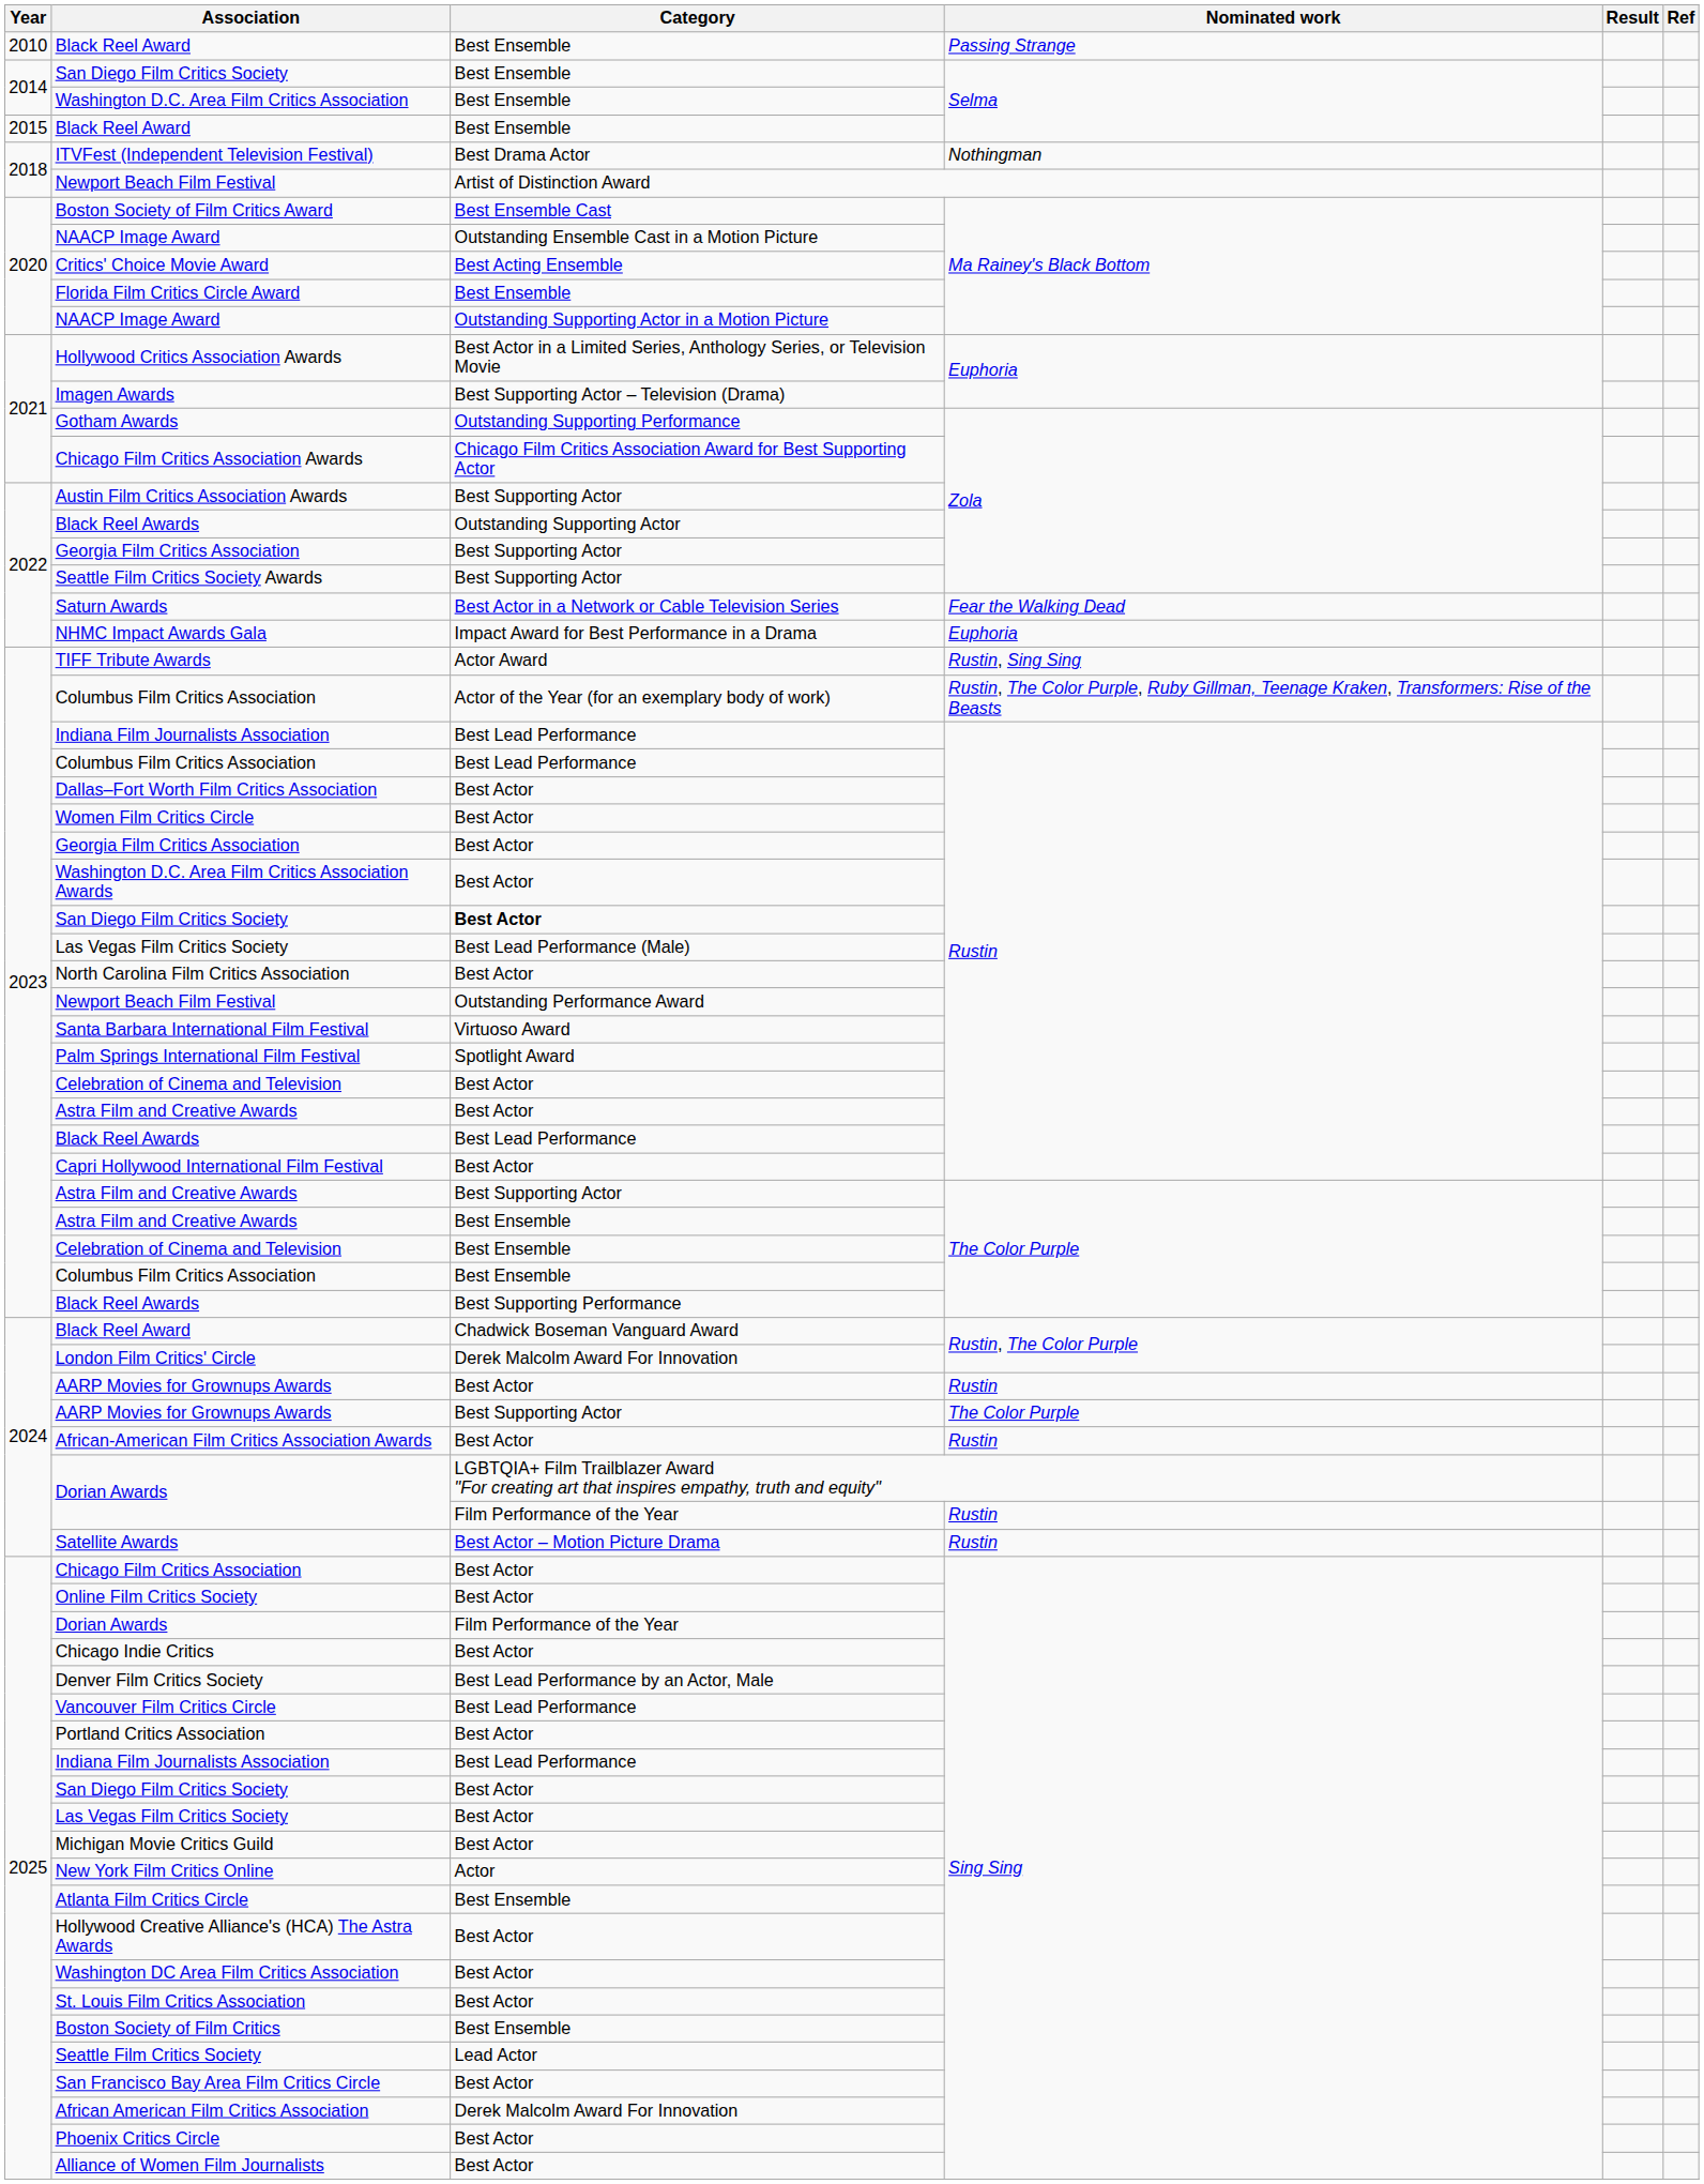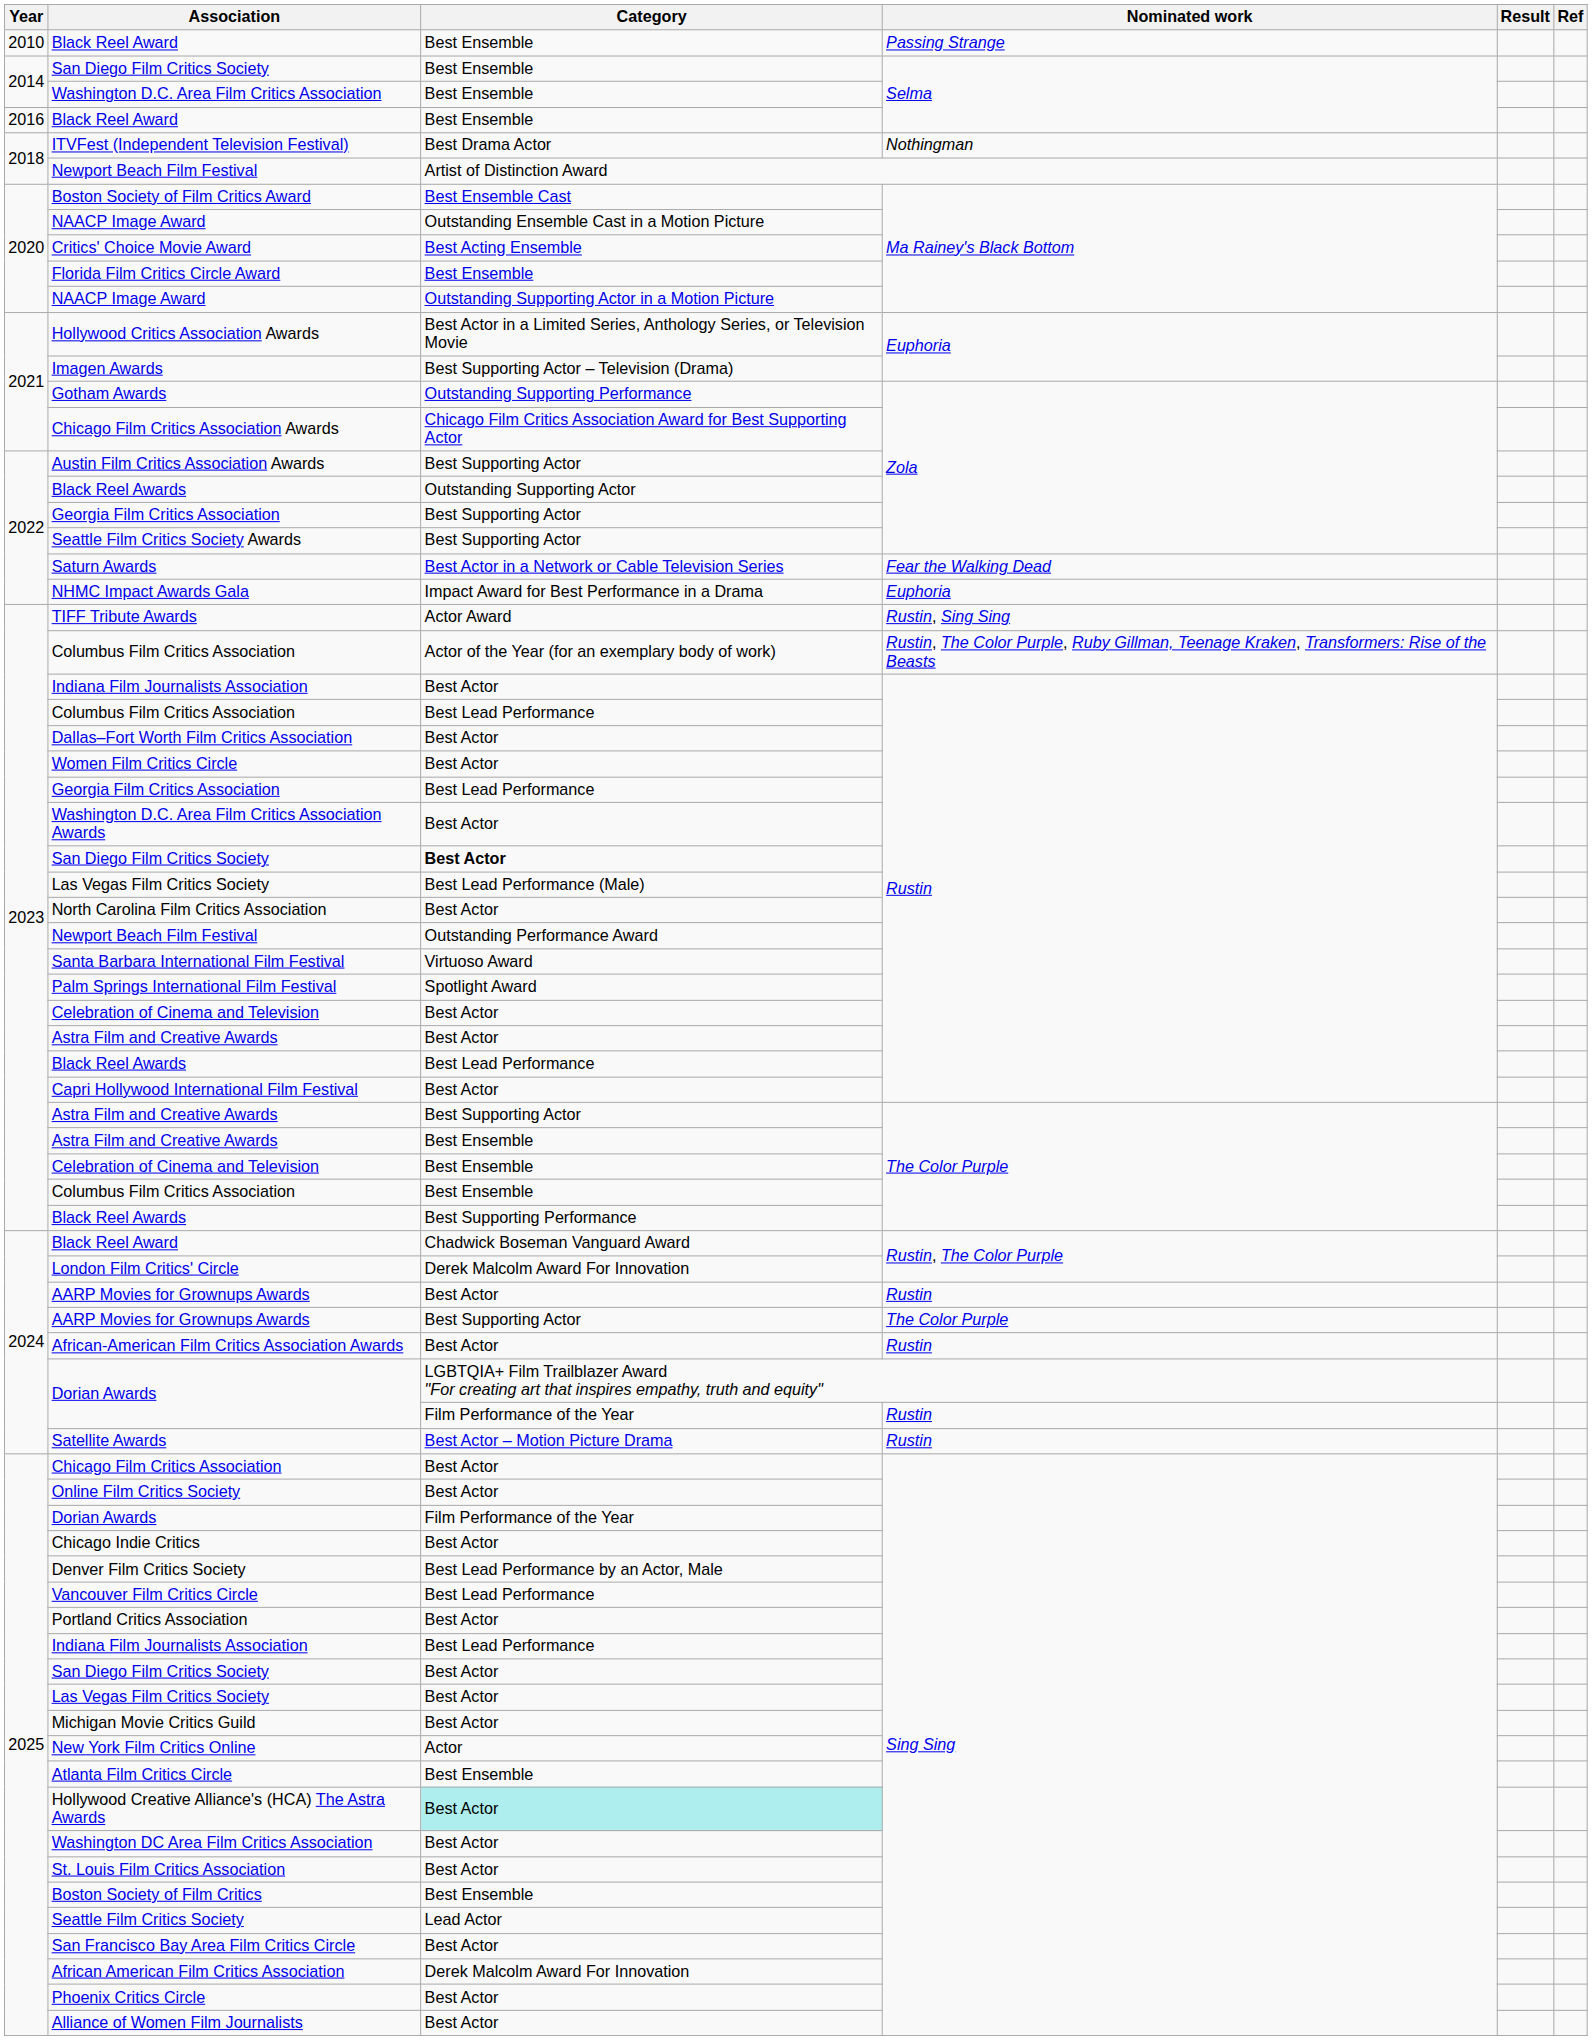 <table class="wikitable sortable">
 <tr>
 <th>Year</th>
 <th>Association</th>
 <th>Category</th>
 <th>Nominated work</th>
 <th>Result</th>
 <th class="unsortable">Ref</th>
 </tr>
 <tr>
 <td>2010</td>
 <td><a href='#'>Black Reel Award</a></td>
 <td>Best Ensemble</td>
 <td><em><a href='#'>Passing Strange</a></em></td>
 <td></td>
 <td></td>
 </tr>
 <tr>
 <td rowspan="2">2014</td>
 <td><a href='#'>San Diego Film Critics Society</a></td>
 <td>Best Ensemble</td>
 <td rowspan="3"><em><a href='#'>Selma</a></em></td>
 <td></td>
 <td></td>
 </tr>
 <tr>
 <td><a href='#'>Washington D.C. Area Film Critics Association</a></td>
 <td>Best Ensemble</td>
 <td></td>
 <td></td>
 </tr>
 <tr>
-<td>2015</td>
+<td>2016</td>
 <td><a href='#'>Black Reel Award</a></td>
 <td>Best Ensemble</td>
 <td></td>
 <td></td>
 </tr>
 <tr>
 <td rowspan="2">2018</td>
 <td><a href='#'>ITVFest (Independent Television Festival)</a></td>
 <td>Best Drama Actor</td>
 <td><em>Nothingman</em></td>
 <td></td>
 <td></td>
 </tr>
 <tr>
 <td><a href='#'>Newport Beach Film Festival</a></td>
 <td colspan="2">Artist of Distinction Award</td>
 <td></td>
 <td></td>
 </tr>
 <tr>
 <td rowspan="5">2020</td>
 <td><a href='#'>Boston Society of Film Critics Award</a></td>
 <td><a href='#'>Best Ensemble Cast</a></td>
 <td rowspan="5"><em><a href='#'>Ma Rainey's Black Bottom</a></em></td>
 <td></td>
 <td></td>
 </tr>
 <tr>
 <td><a href='#'>NAACP Image Award</a></td>
 <td>Outstanding Ensemble Cast in a Motion Picture</td>
 <td></td>
 <td></td>
 </tr>
 <tr>
 <td><a href='#'>Critics' Choice Movie Award</a></td>
 <td><a href='#'>Best Acting Ensemble</a></td>
 <td></td>
 <td></td>
 </tr>
 <tr>
 <td><a href='#'>Florida Film Critics Circle Award</a></td>
 <td><a href='#'>Best Ensemble</a></td>
 <td></td>
 <td></td>
 </tr>
 <tr>
 <td><a href='#'>NAACP Image Award</a></td>
 <td><a href='#'>Outstanding Supporting Actor in a Motion Picture</a></td>
 <td></td>
 <td></td>
 </tr>
 <tr>
 <td rowspan="4">2021</td>
 <td><a href='#'>Hollywood Critics Association</a> Awards</td>
 <td>Best Actor in a Limited Series, Anthology Series, or Television Movie</td>
 <td rowspan="2"><em><a href='#'>Euphoria</a></em></td>
 <td></td>
 <td></td>
 </tr>
 <tr>
 <td><a href='#'>Imagen Awards</a></td>
 <td>Best Supporting Actor – Television (Drama)</td>
 <td></td>
 <td></td>
 </tr>
 <tr>
 <td><a href='#'>Gotham Awards</a></td>
 <td><a href='#'>Outstanding Supporting Performance</a></td>
 <td rowspan="6"><em><a href='#'>Zola</a></em></td>
 <td></td>
 <td></td>
 </tr>
 <tr>
 <td><a href='#'>Chicago Film Critics Association</a> Awards</td>
 <td><a href='#'>Chicago Film Critics Association Award for Best Supporting Actor</a></td>
 <td></td>
 <td></td>
 </tr>
 <tr>
 <td rowspan="6">2022</td>
 <td><a href='#'>Austin Film Critics Association</a> Awards</td>
 <td>Best Supporting Actor</td>
 <td></td>
 <td></td>
 </tr>
 <tr>
 <td><a href='#'>Black Reel Awards</a></td>
 <td>Outstanding Supporting Actor</td>
 <td></td>
 <td></td>
 </tr>
 <tr>
 <td><a href='#'>Georgia Film Critics Association</a></td>
 <td>Best Supporting Actor</td>
 <td></td>
 <td></td>
 </tr>
 <tr>
 <td><a href='#'>Seattle Film Critics Society</a> Awards</td>
 <td>Best Supporting Actor</td>
 <td></td>
 <td></td>
 </tr>
 <tr>
 <td><a href='#'>Saturn Awards</a></td>
 <td><a href='#'>Best Actor in a Network or Cable Television Series</a></td>
 <td><em><a href='#'>Fear the Walking Dead</a></em></td>
 <td></td>
 <td></td>
 </tr>
 <tr>
 <td><a href='#'>NHMC Impact Awards Gala</a></td>
 <td>Impact Award for Best Performance in a Drama</td>
 <td><em><a href='#'>Euphoria</a></em></td>
 <td></td>
 <td></td>
 </tr>
 <tr>
 <td rowspan="23">2023</td>
 <td><a href='#'>TIFF Tribute Awards</a></td>
 <td>Actor Award</td>
 <td><em><a href='#'>Rustin</a></em>, <em><a href='#'>Sing Sing</a></em></td>
 <td></td>
 <td></td>
 </tr>
 <tr>
 <td>Columbus Film Critics Association</td>
 <td>Actor of the Year (for an exemplary body of work)</td>
 <td><em><a href='#'>Rustin</a></em>, <em><a href='#'>The Color Purple</a></em>, <em><a href='#'>Ruby Gillman, Teenage Kraken</a></em>, <em><a href='#'>Transformers: Rise of the Beasts</a></em></td>
 <td></td>
 <td></td>
 </tr>
 <tr>
 <td><a href='#'>Indiana Film Journalists Association</a></td>
-<td>Best Lead Performance</td>
+<td>Best Actor</td>
 <td rowspan="16"><em><a href='#'>Rustin</a></em></td>
 <td></td>
 <td></td>
 </tr>
 <tr>
 <td>Columbus Film Critics Association</td>
 <td>Best Lead Performance</td>
 <td></td>
 <td></td>
 </tr>
 <tr>
 <td><a href='#'>Dallas–Fort Worth Film Critics Association</a></td>
 <td>Best Actor</td>
 <td></td>
 <td></td>
 </tr>
 <tr>
 <td><a href='#'>Women Film Critics Circle</a></td>
 <td>Best Actor</td>
 <td></td>
 <td></td>
 </tr>
 <tr>
 <td><a href='#'>Georgia Film Critics Association</a></td>
-<td>Best Actor</td>
+<td>Best Lead Performance</td>
 <td></td>
 <td></td>
 </tr>
 <tr>
 <td><a href='#'>Washington D.C. Area Film Critics Association Awards</a></td>
 <td>Best Actor</td>
 <td></td>
 <td></td>
 </tr>
 <tr>
 <td><a href='#'>San Diego Film Critics Society</a></td>
 <td><strong>Best Actor</strong></td>
 <td></td>
 <td></td>
 </tr>
 <tr>
 <td>Las Vegas Film Critics Society</td>
 <td>Best Lead Performance (Male)</td>
 <td></td>
 <td></td>
 </tr>
 <tr>
 <td>North Carolina Film Critics Association</td>
 <td>Best Actor</td>
 <td></td>
 <td></td>
 </tr>
 <tr>
 <td><a href='#'>Newport Beach Film Festival</a></td>
 <td>Outstanding Performance Award</td>
 <td></td>
 <td></td>
 </tr>
 <tr>
 <td><a href='#'>Santa Barbara International Film Festival</a></td>
 <td>Virtuoso Award</td>
 <td></td>
 <td></td>
 </tr>
 <tr>
 <td><a href='#'>Palm Springs International Film Festival</a></td>
 <td>Spotlight Award</td>
 <td></td>
 <td></td>
 </tr>
 <tr>
 <td><a href='#'>Celebration of Cinema and Television</a></td>
 <td>Best Actor</td>
 <td></td>
 <td></td>
 </tr>
 <tr>
 <td><a href='#'>Astra Film and Creative Awards</a></td>
 <td>Best Actor</td>
 <td></td>
 <td></td>
 </tr>
 <tr>
 <td><a href='#'>Black Reel Awards</a></td>
 <td>Best Lead Performance</td>
 <td></td>
 <td></td>
 </tr>
 <tr>
 <td><a href='#'>Capri Hollywood International Film Festival</a></td>
 <td>Best Actor</td>
 <td></td>
 <td></td>
 </tr>
 <tr>
 <td><a href='#'>Astra Film and Creative Awards</a></td>
 <td>Best Supporting Actor</td>
 <td rowspan="5"><em><a href='#'>The Color Purple</a></em></td>
 <td></td>
 <td></td>
 </tr>
 <tr>
 <td><a href='#'>Astra Film and Creative Awards</a></td>
 <td>Best Ensemble</td>
 <td></td>
 <td></td>
 </tr>
 <tr>
 <td><a href='#'>Celebration of Cinema and Television</a></td>
 <td>Best Ensemble</td>
 <td></td>
 <td></td>
 </tr>
 <tr>
 <td>Columbus Film Critics Association</td>
 <td>Best Ensemble</td>
 <td></td>
 <td></td>
 </tr>
 <tr>
 <td><a href='#'>Black Reel Awards</a></td>
 <td>Best Supporting Performance</td>
 <td></td>
 <td></td>
 </tr>
 <tr>
 <td rowspan="8">2024</td>
 <td><a href='#'>Black Reel Award</a></td>
 <td>Chadwick Boseman Vanguard Award</td>
 <td rowspan="2"><em><a href='#'>Rustin</a></em>, <em><a href='#'>The Color Purple</a></em></td>
 <td></td>
 <td></td>
 </tr>
 <tr>
 <td><a href='#'>London Film Critics' Circle</a></td>
 <td>Derek Malcolm Award For Innovation</td>
 <td></td>
 <td></td>
 </tr>
 <tr>
 <td><a href='#'>AARP Movies for Grownups Awards</a></td>
 <td>Best Actor</td>
 <td><em><a href='#'>Rustin</a></em></td>
 <td></td>
 <td></td>
 </tr>
 <tr>
 <td><a href='#'>AARP Movies for Grownups Awards</a></td>
 <td>Best Supporting Actor</td>
 <td><em><a href='#'>The Color Purple</a></em></td>
 <td></td>
 <td></td>
 </tr>
 <tr>
 <td><a href='#'>African-American Film Critics Association Awards</a></td>
 <td>Best Actor</td>
 <td rowspan="1"><em><a href='#'>Rustin</a></em></td>
 <td></td>
 <td></td>
 </tr>
 <tr>
 <td rowspan="2"><a href='#'>Dorian Awards</a></td>
 <td colspan="2">LGBTQIA+ Film Trailblazer Award  <br> <em>"For creating art that inspires empathy, truth and equity" </em></td>
 <td></td>
 <td rowspan="1" style="text-align:left;"></td>
 </tr>
 <tr>
 <td>Film Performance of the Year</td>
 <td rowspan="1"><em><a href='#'>Rustin</a></em></td>
 <td></td>
 <td style="text-align:left;"></td>
 </tr>
 <tr>
 <td rowspan="1"><a href='#'>Satellite Awards</a></td>
 <td><a href='#'>Best Actor – Motion Picture Drama</a></td>
 <td rowspan="1"><em><a href='#'>Rustin</a></em></td>
 <td></td>
 <td style="text-align:left;"></td>
 </tr>
 <tr>
 <td rowspan="22">2025</td>
 <td><a href='#'>Chicago Film Critics Association</a></td>
 <td>Best Actor</td>
 <td rowspan="22"><a href='#'><em>Sing Sing</em></a></td>
 <td></td>
 <td></td>
 </tr>
 <tr>
 <td><a href='#'>Online Film Critics Society</a></td>
 <td>Best Actor</td>
 <td></td>
 <td></td>
 </tr>
 <tr>
 <td><a href='#'>Dorian Awards</a></td>
 <td>Film Performance of the Year</td>
 <td></td>
 <td></td>
 </tr>
 <tr>
 <td>Chicago Indie Critics</td>
 <td>Best Actor</td>
 <td></td>
 <td></td>
 </tr>
 <tr>
 <td>Denver Film Critics Society</td>
 <td>Best Lead Performance by an Actor, Male</td>
 <td></td>
 <td></td>
 </tr>
 <tr>
 <td><a href='#'>Vancouver Film Critics Circle</a></td>
 <td>Best Lead Performance</td>
 <td></td>
 <td></td>
 </tr>
 <tr>
 <td>Portland Critics Association</td>
 <td>Best Actor</td>
 <td></td>
 <td></td>
 </tr>
 <tr>
 <td><a href='#'>Indiana Film Journalists Association</a></td>
 <td>Best Lead Performance</td>
 <td></td>
 <td></td>
 </tr>
 <tr>
 <td><a href='#'>San Diego Film Critics Society</a></td>
 <td>Best Actor</td>
 <td></td>
 <td></td>
 </tr>
 <tr>
 <td><a href='#'>Las Vegas Film Critics Society</a></td>
 <td>Best Actor</td>
 <td></td>
 <td></td>
 </tr>
 <tr>
 <td>Michigan Movie Critics Guild</td>
 <td>Best Actor</td>
 <td></td>
 <td></td>
 </tr>
 <tr>
 <td><a href='#'>New York Film Critics Online</a></td>
 <td>Actor</td>
 <td></td>
 <td></td>
 </tr>
 <tr>
 <td><a href='#'>Atlanta Film Critics Circle</a></td>
 <td>Best Ensemble</td>
 <td></td>
 <td></td>
 </tr>
 <tr>
 <td>Hollywood Creative Alliance's (HCA) <a href='#'>The Astra Awards</a></td>
-<td>Best Actor</td>
+<td style="background: paleturquoise;">Best Actor</td>
 <td></td>
 <td></td>
 </tr>
 <tr>
 <td><a href='#'>Washington DC Area Film Critics Association</a></td>
 <td>Best Actor</td>
 <td></td>
 <td></td>
 </tr>
 <tr>
 <td><a href='#'>St. Louis Film Critics Association</a></td>
 <td>Best Actor</td>
 <td></td>
 <td></td>
 </tr>
 <tr>
 <td><a href='#'>Boston Society of Film Critics</a></td>
 <td>Best Ensemble</td>
 <td></td>
 <td></td>
 </tr>
 <tr>
 <td><a href='#'>Seattle Film Critics Society</a></td>
 <td>Lead Actor</td>
 <td></td>
 <td></td>
 </tr>
 <tr>
 <td><a href='#'>San Francisco Bay Area Film Critics Circle</a></td>
 <td>Best Actor</td>
 <td></td>
 <td></td>
 </tr>
 <tr>
 <td><a href='#'>African American Film Critics Association</a></td>
 <td>Derek Malcolm Award For Innovation</td>
 <td></td>
 <td></td>
 </tr>
 <tr>
 <td><a href='#'>Phoenix Critics Circle</a></td>
 <td>Best Actor</td>
 <td></td>
 <td></td>
 </tr>
 <tr>
 <td><a href='#'>Alliance of Women Film Journalists</a></td>
 <td>Best Actor</td>
 <td></td>
 <td></td>
 </tr>
 <tr>
 </tr>
 </table>
